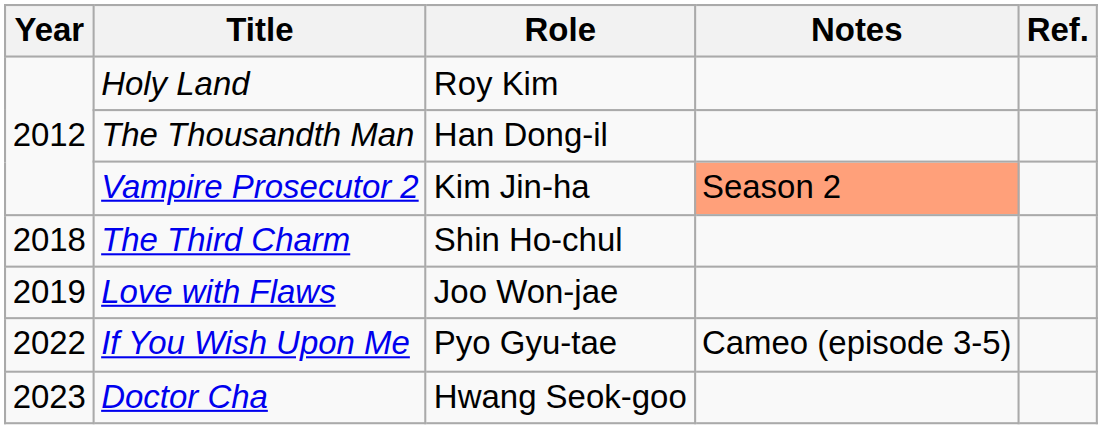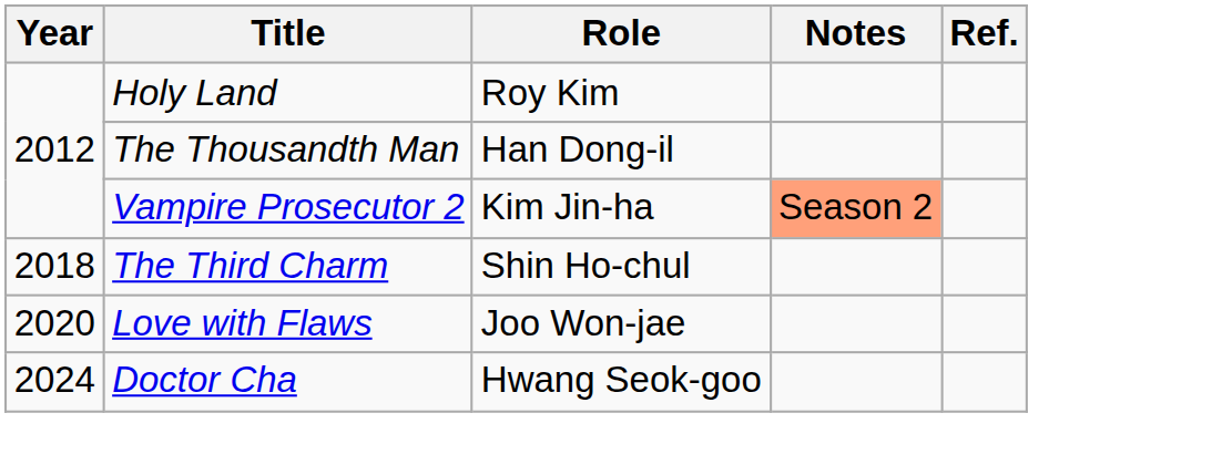 <table class="wikitable">
 <tr>
 <th>Year</th>
 <th>Title</th>
 <th>Role</th>
 <th>Notes</th>
 <th>Ref.</th>
 </tr>
 <tr>
 <td rowspan=3>2012</td>
 <td><em>Holy Land</em></td>
 <td>Roy Kim</td>
 <td></td>
 <td></td>
 </tr>
 <tr>
 <td><em>The Thousandth Man</em></td>
 <td>Han Dong-il</td>
 <td></td>
 <td></td>
 </tr>
 <tr>
 <td><em><a href='#'>Vampire Prosecutor 2</a></em></td>
 <td>Kim Jin-ha</td>
 <td style="background: lightsalmon;">Season 2</td>
 <td></td>
 </tr>
 <tr>
 <td>2018</td>
 <td><em><a href='#'>The Third Charm</a></em></td>
 <td>Shin Ho-chul</td>
 <td></td>
 <td></td>
 </tr>
 <tr>
-<td>2019</td>
+<td>2020</td>
 <td><em><a href='#'>Love with Flaws</a></em></td>
 <td>Joo Won-jae</td>
 <td></td>
 <td></td>
 </tr>
 <tr>
-<td>2022</td>
-<td><em><a href='#'>If You Wish Upon Me</a></em></td>
-<td>Pyo Gyu-tae</td>
-<td>Cameo (episode 3-5)</td>
-<td></td>
-</tr>
-<tr>
-<td>2023</td>
+<td>2024</td>
 <td><em><a href='#'>Doctor Cha</a></em></td>
 <td>Hwang Seok-goo</td>
 <td></td>
 <td></td>
 </tr>
 </table>
